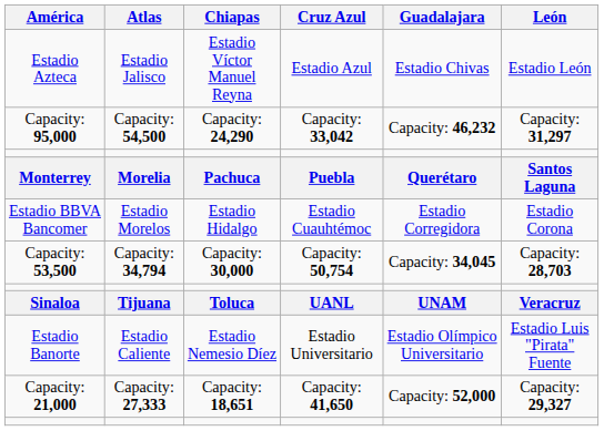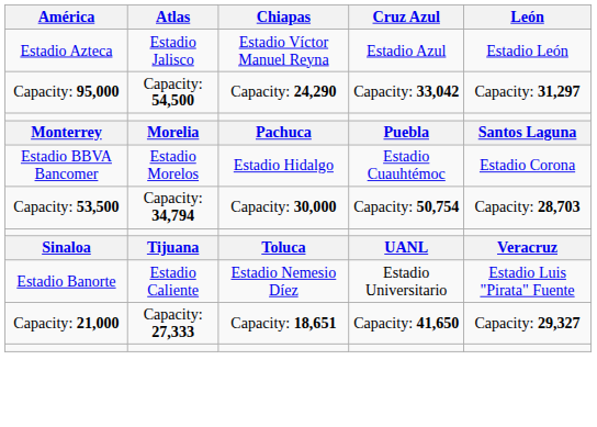 <table class="wikitable" style="text-align:center">
 <tr>
 <th><a href='#'>América</a></th>
 <th><a href='#'>Atlas</a></th>
 <th><a href='#'>Chiapas</a></th>
 <th><a href='#'>Cruz Azul</a></th>
-<th><a href='#'>Guadalajara</a></th>
 <th><a href='#'>León</a></th>
 </tr>
 <tr>
 <td><a href='#'>Estadio Azteca</a></td>
 <td><a href='#'>Estadio Jalisco</a></td>
 <td><a href='#'>Estadio Víctor Manuel Reyna</a></td>
 <td><a href='#'>Estadio Azul</a></td>
-<td><a href='#'>Estadio Chivas</a></td>
 <td><a href='#'>Estadio León</a></td>
 </tr>
 <tr>
 <td>Capacity: <strong>95,000</strong></td>
 <td>Capacity: <strong>54,500</strong></td>
 <td>Capacity: <strong>24,290</strong></td>
 <td>Capacity: <strong>33,042</strong></td>
-<td>Capacity: <strong>46,232</strong></td>
 <td>Capacity: <strong>31,297</strong></td>
 </tr>
 <tr>
-<td></td>
 <td></td>
 <td></td>
 <td></td>
 <td></td>
 <td></td>
 </tr>
 <tr>
 <th><a href='#'>Monterrey</a></th>
 <th><a href='#'>Morelia</a></th>
 <th><a href='#'>Pachuca</a></th>
 <th><a href='#'>Puebla</a></th>
-<th><a href='#'>Querétaro</a></th>
 <th><a href='#'>Santos Laguna</a></th>
 </tr>
 <tr>
 <td><a href='#'>Estadio BBVA Bancomer</a></td>
 <td><a href='#'>Estadio Morelos</a></td>
 <td><a href='#'>Estadio Hidalgo</a></td>
 <td><a href='#'>Estadio Cuauhtémoc</a></td>
-<td><a href='#'>Estadio Corregidora</a></td>
 <td><a href='#'>Estadio Corona</a></td>
 </tr>
 <tr>
 <td>Capacity: <strong>53,500</strong></td>
 <td>Capacity: <strong>34,794</strong></td>
 <td>Capacity: <strong>30,000</strong></td>
 <td>Capacity: <strong>50,754</strong></td>
-<td>Capacity: <strong>34,045</strong></td>
 <td>Capacity: <strong>28,703</strong></td>
 </tr>
 <tr>
-<td></td>
 <td></td>
 <td></td>
 <td></td>
 <td></td>
 <td></td>
 </tr>
 <tr>
 <th><a href='#'>Sinaloa</a></th>
 <th><a href='#'>Tijuana</a></th>
 <th><a href='#'>Toluca</a></th>
 <th><a href='#'>UANL</a></th>
-<th><a href='#'>UNAM</a></th>
 <th><a href='#'>Veracruz</a></th>
 </tr>
 <tr>
 <td><a href='#'>Estadio Banorte</a></td>
 <td><a href='#'>Estadio Caliente</a></td>
 <td><a href='#'>Estadio Nemesio Díez</a></td>
 <td>Estadio Universitario</td>
-<td><a href='#'>Estadio Olímpico Universitario</a></td>
 <td><a href='#'>Estadio Luis "Pirata" Fuente</a></td>
 </tr>
 <tr>
 <td>Capacity:  <strong>21,000</strong></td>
 <td>Capacity: <strong>27,333</strong></td>
 <td>Capacity: <strong>18,651</strong></td>
 <td>Capacity: <strong>41,650</strong></td>
-<td>Capacity: <strong>52,000</strong></td>
 <td>Capacity: <strong>29,327</strong></td>
 </tr>
 <tr>
 <td></td>
 <td></td>
 <td></td>
 <td></td>
 <td></td>
-<td></td>
 </tr>
 </table>
